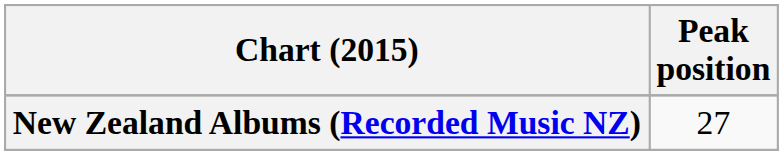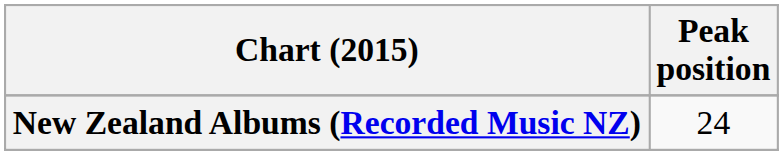 <table class="wikitable sortable plainrowheaders" style="text-align:center">
 <tr>
 <th scope="col">Chart (2015)</th>
 <th scope="col">Peak<br>position</th>
 </tr>
 <tr>
 </tr>
 <tr>
 </tr>
 <tr>
 </tr>
 <tr>
 <th scope="row">New Zealand Albums (<a href='#'>Recorded Music NZ</a>)</th>
-<td>27</td>
+<td>24</td>
 </tr>
 <tr>
 </tr>
 <tr>
 </tr>
 <tr>
 </tr>
 </table>
